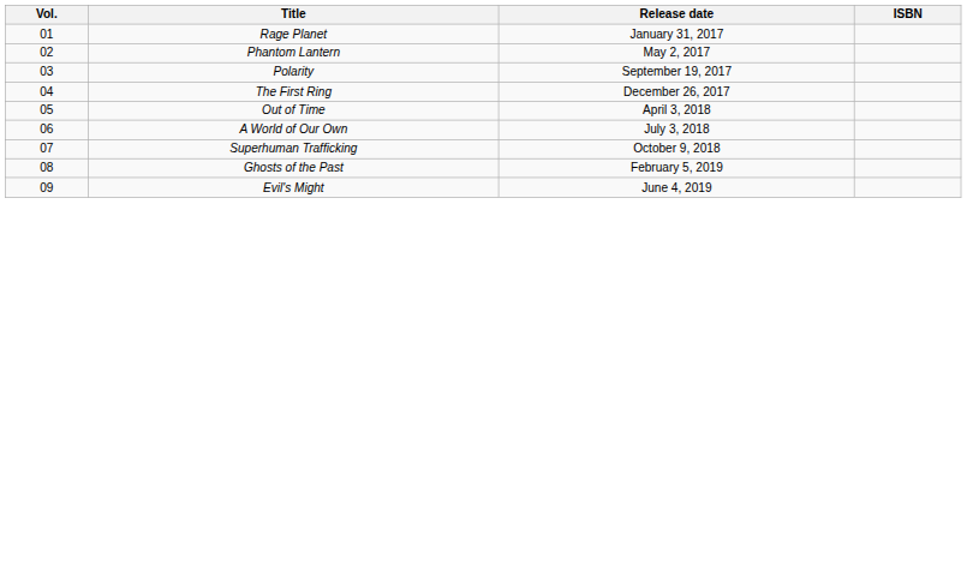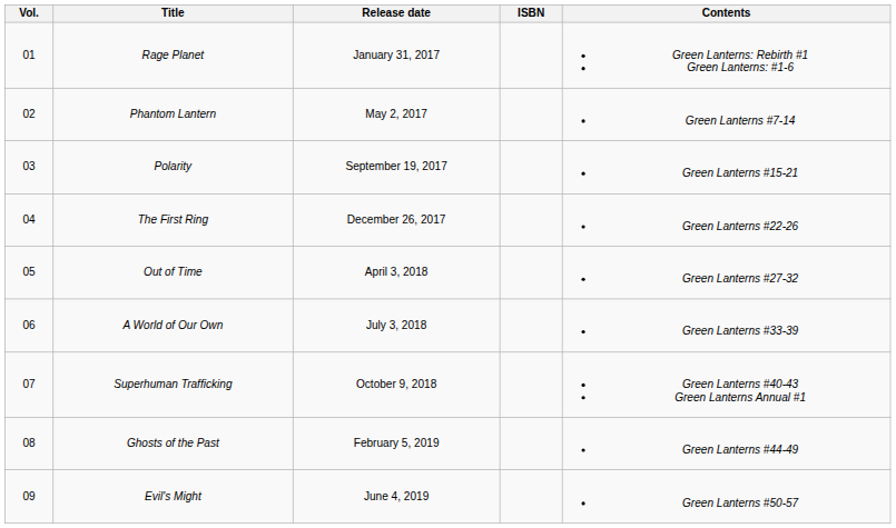 <table class="wikitable" style="width:100%;">
 <tr style="text-align: center;">
 <th>Vol.</th>
 <th>Title</th>
 <th>Release date</th>
 <th>ISBN</th>
+<th>Contents</th>
 </tr>
 <tr style="text-align: center;">
 <td>01</td>
 <td><em>Rage Planet</em></td>
 <td>January 31, 2017</td>
 <td></td>
+<td><br><ul><li><em>Green Lanterns: Rebirth #1</em></li><li><em>Green Lanterns: #1-6</em></li></ul></td>
 </tr>
 <tr style="text-align: center;">
 <td>02</td>
 <td><em>Phantom Lantern</em></td>
 <td>May 2, 2017</td>
 <td></td>
+<td><br><ul><li><em>Green Lanterns #7-14</em></li></ul></td>
 </tr>
 <tr style="text-align: center;">
 <td>03</td>
 <td><em>Polarity</em></td>
 <td>September 19, 2017</td>
 <td></td>
+<td><br><ul><li><em>Green Lanterns #15-21</em></li></ul></td>
 </tr>
 <tr style="text-align: center;">
 <td>04</td>
 <td><em>The First Ring</em></td>
 <td>December 26, 2017</td>
 <td></td>
+<td><br><ul><li><em>Green Lanterns #22-26</em></li></ul></td>
 </tr>
 <tr style="text-align: center;">
 <td>05</td>
 <td><em>Out of Time</em></td>
 <td>April 3, 2018</td>
 <td></td>
+<td><br><ul><li><em>Green Lanterns #27-32</em></li></ul></td>
 </tr>
 <tr style="text-align: center;">
 <td>06</td>
 <td><em>A World of Our Own</em></td>
 <td>July 3, 2018</td>
 <td></td>
+<td><br><ul><li><em>Green Lanterns #33-39</em></li></ul></td>
 </tr>
 <tr style="text-align: center;">
 <td>07</td>
 <td><em>Superhuman Trafficking</em></td>
 <td>October 9, 2018</td>
 <td></td>
+<td><br><ul><li><em>Green Lanterns #40-43</em></li><li><em>Green Lanterns Annual #1</em></li></ul></td>
 </tr>
 <tr style="text-align: center;">
 <td>08</td>
 <td><em>Ghosts of the Past</em></td>
 <td>February 5, 2019</td>
 <td></td>
+<td><br><ul><li><em>Green Lanterns #44-49</em></li></ul></td>
 </tr>
 <tr style="text-align: center;">
 <td>09</td>
 <td><em>Evil's Might</em></td>
 <td>June 4, 2019</td>
 <td></td>
+<td><br><ul><li><em>Green Lanterns #50-57</em></li></ul></td>
 </tr>
 </table>
